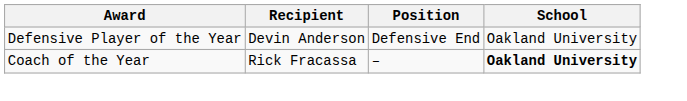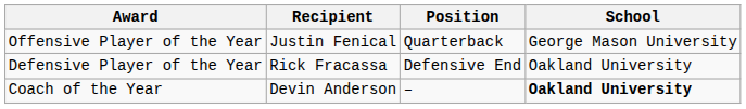 <table class="wikitable">
 <tr>
 <th>Award</th>
 <th>Recipient</th>
 <th>Position</th>
 <th>School</th>
 </tr>
 <tr>
+<td>Offensive Player of the Year</td>
+<td>Justin Fenical</td>
+<td>Quarterback</td>
+<td>George Mason University</td>
+</tr>
+<tr>
 <td>Defensive Player of the Year</td>
-<td>Devin Anderson</td>
+<td>Rick Fracassa</td>
 <td>Defensive End</td>
 <td>Oakland University</td>
 </tr>
 <tr>
 <td>Coach of the Year</td>
-<td>Rick Fracassa</td>
+<td>Devin Anderson</td>
 <td>–</td>
 <td><strong>Oakland University</strong></td>
 </tr>
 </table>
